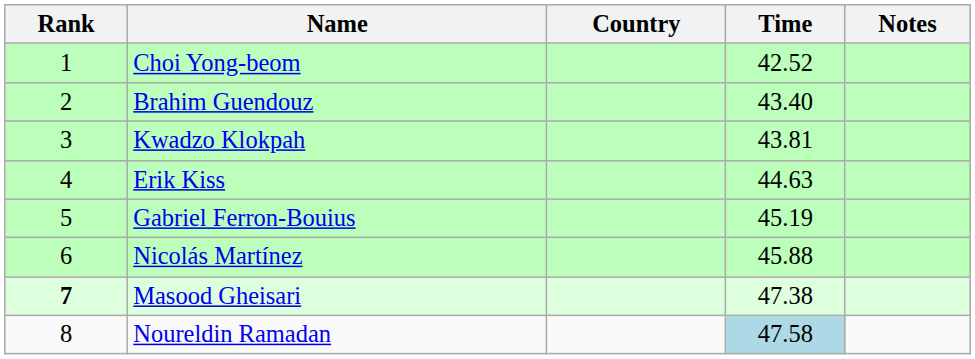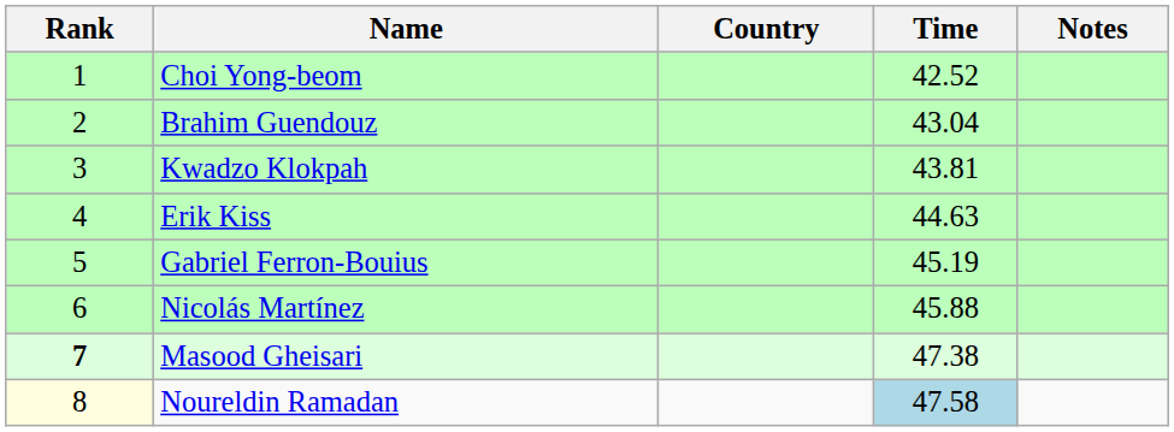 <table class="wikitable" style="text-align:center;width: 50%">
 <tr>
 <th>Rank</th>
 <th>Name</th>
 <th>Country</th>
 <th>Time</th>
 <th>Notes</th>
 </tr>
 <tr bgcolor=bbffbb>
 <td>1</td>
 <td align="left"><a href='#'>Choi Yong-beom</a></td>
 <td align="left"></td>
 <td>42.52</td>
 <td></td>
 </tr>
 <tr bgcolor=bbffbb>
 <td>2</td>
 <td align="left"><a href='#'>Brahim Guendouz</a></td>
 <td align="left"></td>
-<td>43.40</td>
+<td>43.04</td>
 <td></td>
 </tr>
 <tr bgcolor=bbffbb>
 <td>3</td>
 <td align="left"><a href='#'>Kwadzo Klokpah</a></td>
 <td align="left"></td>
 <td>43.81</td>
 <td></td>
 </tr>
 <tr bgcolor=bbffbb>
 <td>4</td>
 <td align="left"><a href='#'>Erik Kiss</a></td>
 <td align="left"></td>
 <td>44.63</td>
 <td></td>
 </tr>
 <tr bgcolor=bbffbb>
 <td>5</td>
 <td align="left"><a href='#'>Gabriel Ferron-Bouius</a></td>
 <td align="left"></td>
 <td>45.19</td>
 <td></td>
 </tr>
 <tr bgcolor=bbffbb>
 <td>6</td>
 <td align="left"><a href='#'>Nicolás Martínez</a></td>
 <td align="left"></td>
 <td>45.88</td>
 <td></td>
 </tr>
 <tr bgcolor=ddffdd>
 <td><strong>7</strong></td>
 <td align="left"><a href='#'>Masood Gheisari</a></td>
 <td align="left"></td>
 <td>47.38</td>
 <td></td>
 </tr>
 <tr>
-<td>8</td>
+<td style="background: lightyellow;">8</td>
 <td align="left"><a href='#'>Noureldin Ramadan</a></td>
 <td align="left"></td>
 <td style="background: lightblue;">47.58</td>
 <td></td>
 </tr>
 </table>
